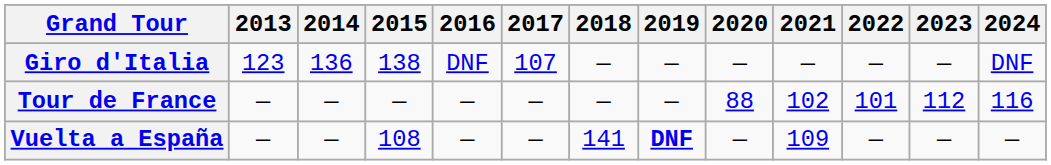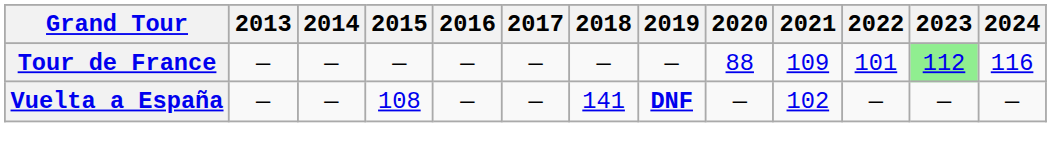 <table class="wikitable plainrowheaders">
 <tr>
 <th scope="col"><a href='#'>Grand Tour</a></th>
 <th scope="col">2013</th>
 <th scope="col">2014</th>
 <th scope="col">2015</th>
 <th scope="col">2016</th>
 <th scope="col">2017</th>
 <th scope="col">2018</th>
 <th scope="col">2019</th>
 <th scope="col">2020</th>
 <th scope="col">2021</th>
 <th scope="col">2022</th>
 <th scope="col">2023</th>
 <th>2024</th>
 </tr>
 <tr style="text-align:center;">
-<th scope="row"> <a href='#'>Giro d'Italia</a></th>
-<td><a href='#'>123</a></td>
-<td><a href='#'>136</a></td>
-<td><a href='#'>138</a></td>
-<td><a href='#'>DNF</a></td>
-<td><a href='#'>107</a></td>
-<td>—</td>
-<td>—</td>
-<td>—</td>
-<td>—</td>
-<td>—</td>
-<td>—</td>
-<td><a href='#'>DNF</a></td>
-</tr>
-<tr style="text-align:center;">
 <th scope="row"> <a href='#'>Tour de France</a></th>
 <td>—</td>
 <td>—</td>
 <td>—</td>
 <td>—</td>
 <td>—</td>
 <td>—</td>
 <td>—</td>
 <td><a href='#'>88</a></td>
-<td><a href='#'>102</a></td>
+<td><a href='#'>109</a></td>
 <td><a href='#'>101</a></td>
-<td><a href='#'>112</a></td>
+<td style="background: lightgreen;"><a href='#'>112</a></td>
 <td><a href='#'>116</a></td>
 </tr>
 <tr style="text-align:center;">
 <th scope="row"> <a href='#'>Vuelta a España</a></th>
 <td>—</td>
 <td>—</td>
 <td><a href='#'>108</a></td>
 <td>—</td>
 <td>—</td>
 <td><a href='#'>141</a></td>
 <td><strong><a href='#'>DNF</a></strong></td>
 <td>—</td>
-<td><a href='#'>109</a></td>
+<td><a href='#'>102</a></td>
 <td>—</td>
 <td>—</td>
 <td>—</td>
 </tr>
 </table>
